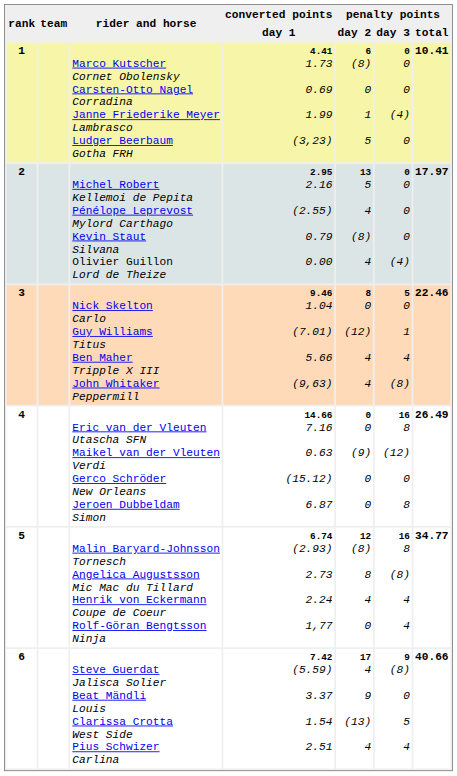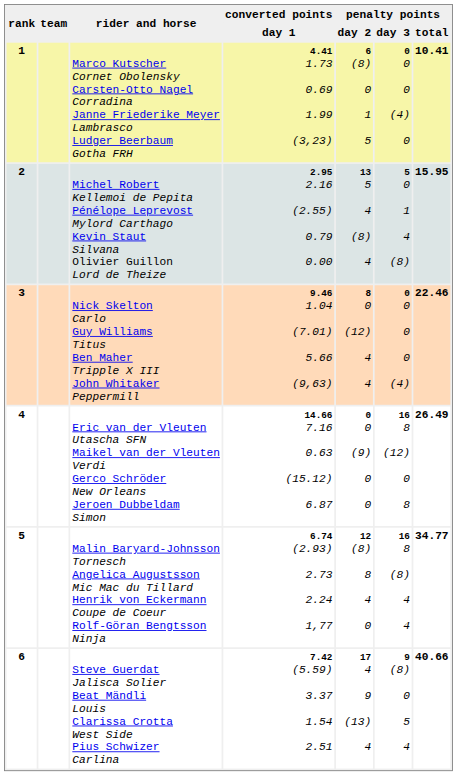 <table style="border:1px solid #808080; background-color:#EFEFEF;" cellspacing="2" cellpadding="2">
 <tr style="background-color:#EFEFEF;">
 <th rowspan=2>rank</th>
 <th rowspan=2>team</th>
 <th rowspan=2>rider and horse</th>
 <th>converted points</th>
 <th colspan=3>penalty points</th>
 </tr>
 <tr>
 <th>day 1</th>
 <th>day 2</th>
 <th>day 3</th>
 <th>total</th>
 </tr>
 <tr valign="top" style="background-color:#F7F6A8;">
 <th>1</th>
 <td></td>
 <td><br><a href='#'>Marco Kutscher</a><br><em>Cornet Obolensky</em><br><a href='#'>Carsten-Otto Nagel</a><br><em>Corradina</em><br><a href='#'>Janne Friederike Meyer</a><br><em>Lambrasco</em><br><a href='#'>Ludger Beerbaum</a><br><em>Gotha FRH</em></td>
 <td style="text-align:right;"><small><strong>4.41</strong></small> <br> <span> <em>1.73<br><br>0.69<br><br>1.99<br><br>(3,23)</em></span></td>
 <td style="text-align:right;"><small><strong>6</strong></small> <br> <span> <em>(8)<br><br>0<br><br>1<br><br>5</em></span></td>
 <td style="text-align:right;"><small><strong>0</strong></small> <br> <span><em>0<br><br>0<br><br>(4)<br><br>0</em></span></td>
 <td style="text-align:right;"><strong>10.41</strong> <br></td>
 </tr>
 <tr valign="top" style="background-color:#DCE5E5;">
 <th>2</th>
 <td></td>
 <td><br><a href='#'>Michel Robert</a><br><em>Kellemoi de Pepita</em><br><a href='#'>Pénélope Leprevost</a><br><em>Mylord Carthago</em><br><a href='#'>Kevin Staut</a><br><em>Silvana</em><br>Olivier Guillon<br><em>Lord de Theize</em></td>
 <td style="text-align:right;"><small><strong>2.95</strong></small> <br> <span> <em>2.16<br><br>(2.55)<br><br>0.79<br><br>0.00</em></span></td>
 <td style="text-align:right;"><small><strong>13</strong></small> <br> <span> <em>5<br><br>4<br><br>(8)<br><br>4</em></span></td>
-<td style="text-align:right;"><small><strong>0</strong></small> <br> <span><em>0<br><br>0<br><br>0<br><br>(4)</em></span></td>
-<td style="text-align:right;"><strong>17.97</strong></td>
+<td style="text-align:right;"><small><strong>5</strong></small> <br> <span><em>0<br><br>1<br><br>4<br><br>(8)</em></span></td>
+<td style="text-align:right;"><strong>15.95</strong></td>
 </tr>
 <tr valign="top" style="background-color:#FFDAB9;">
 <th>3</th>
 <td></td>
 <td><br><a href='#'>Nick Skelton</a><br><em>Carlo</em><br><a href='#'>Guy Williams</a><br><em>Titus</em><br><a href='#'>Ben Maher</a><br><em>Tripple X III</em><br><a href='#'>John Whitaker</a><br><em>Peppermill</em></td>
 <td style="text-align:right;"><small><strong>9.46</strong></small> <br> <span><em>1.04<br><br>(7.01)<br><br>5.66<br><br>(9,63)</em></span></td>
 <td style="text-align:right;"><small><strong>8</strong></small> <br> <span><em>0<br><br>(12)<br><br>4<br><br>4</em></span></td>
-<td style="text-align:right;"><small><strong>5</strong></small> <br> <span><em>0<br><br>1<br><br>4<br><br>(8)</em></span></td>
+<td style="text-align:right;"><small><strong>0</strong></small> <br> <span><em>0<br><br>0<br><br>0<br><br>(4)</em></span></td>
 <td style="text-align:right;"><strong>22.46</strong></td>
 </tr>
 <tr valign="top" style="background-color:#FFFFFF;">
 <th>4</th>
 <td></td>
 <td><br><a href='#'>Eric van der Vleuten</a><br><em>Utascha SFN</em><br><a href='#'>Maikel van der Vleuten</a><br><em>Verdi</em><br><a href='#'>Gerco Schröder</a><br><em>New Orleans</em><br><a href='#'>Jeroen Dubbeldam</a><br><em>Simon</em></td>
 <td style="text-align:right;"><small><strong>14.66</strong></small> <br> <span><em>7.16<br><br>0.63<br><br>(15.12)<br><br>6.87</em></span></td>
 <td style="text-align:right;"><small><strong>0</strong></small> <br> <span><em>0<br><br>(9)<br><br>0<br><br>0</em></span></td>
 <td style="text-align:right;"><small><strong>16</strong></small> <br> <span><em>8<br><br>(12)<br><br>0<br><br>8</em></span></td>
 <td style="text-align:right;"><strong>26.49</strong></td>
 </tr>
 <tr valign="top" style="background-color:#FFFFFF;">
 <th>5</th>
 <td></td>
 <td><br><a href='#'>Malin Baryard-Johnsson</a><br><em>Tornesch</em><br><a href='#'>Angelica Augustsson</a><br><em>Mic Mac du Tillard</em><br><a href='#'>Henrik von Eckermann</a><br><em>Coupe de Coeur</em><br><a href='#'>Rolf-Göran Bengtsson</a><br><em>Ninja</em></td>
 <td style="text-align:right;"><small><strong>6.74</strong></small> <br> <span><em>(2.93)<br><br>2.73<br><br>2.24<br><br>1,77</em></span></td>
 <td style="text-align:right;"><small><strong>12</strong></small> <br> <span><em>(8)<br><br>8<br><br>4<br><br>0</em></span></td>
 <td style="text-align:right;"><small><strong>16</strong></small> <br> <span><em>8<br><br>(8)<br><br>4<br><br>4</em></span></td>
 <td style="text-align:right;"><strong>34.77</strong></td>
 </tr>
 <tr valign="top" style="background-color:#FFFFFF;">
 <th>6</th>
 <td></td>
 <td><br><a href='#'>Steve Guerdat</a><br><em>Jalisca Solier</em><br><a href='#'>Beat Mändli</a><br><em>Louis</em><br><a href='#'>Clarissa Crotta</a><br><em>West Side</em><br><a href='#'>Pius Schwizer</a><br><em>Carlina</em></td>
 <td style="text-align:right;"><small><strong>7.42</strong></small> <br> <span><em>(5.59)<br><br>3.37<br><br>1.54<br><br>2.51</em></span></td>
 <td style="text-align:right;"><small><strong>17</strong></small> <br> <span><em>4<br><br>9<br><br>(13)<br><br>4</em></span></td>
 <td style="text-align:right;"><small><strong>9</strong></small> <br> <span><em>(8)<br><br>0<br><br>5<br><br>4</em></span></td>
 <td style="text-align:right;"><strong>40.66</strong></td>
 </tr>
 </table>
